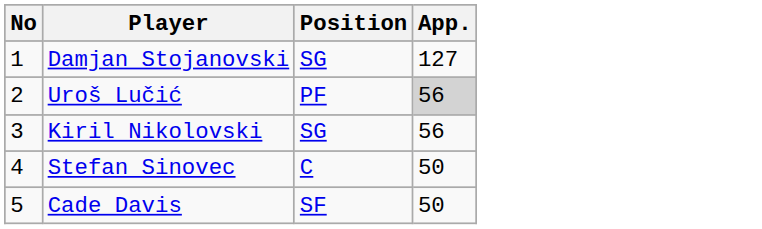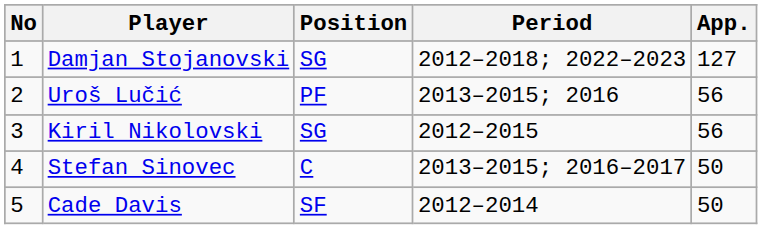 <table class="wikitable" style="border-collapse:collapse; text-align:left">
 <tr>
 <th>No</th>
 <th>Player</th>
 <th>Position</th>
+<th>Period</th>
 <th>App.</th>
 </tr>
 <tr>
 <td>1</td>
 <td> <a href='#'>Damjan Stojanovski</a></td>
 <td><a href='#'>SG</a></td>
+<td>2012–2018; 2022–2023</td>
 <td>127</td>
 </tr>
 <tr>
 <td>2</td>
 <td> <a href='#'>Uroš Lučić</a></td>
 <td><a href='#'>PF</a></td>
-<td style="background: lightgrey;">56</td>
+<td>2013–2015; 2016</td>
+<td>56</td>
 </tr>
 <tr>
 <td>3</td>
 <td> <a href='#'>Kiril Nikolovski</a></td>
 <td><a href='#'>SG</a></td>
+<td>2012–2015</td>
 <td>56</td>
 </tr>
 <tr>
 <td>4</td>
 <td> <a href='#'>Stefan Sinovec</a></td>
 <td><a href='#'>C</a></td>
+<td>2013–2015; 2016–2017</td>
 <td>50</td>
 </tr>
 <tr>
 <td>5</td>
 <td> <a href='#'>Cade Davis</a></td>
 <td><a href='#'>SF</a></td>
+<td>2012–2014</td>
 <td>50</td>
 </tr>
 </table>
